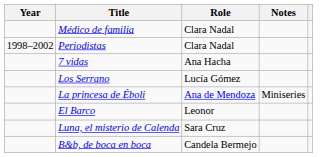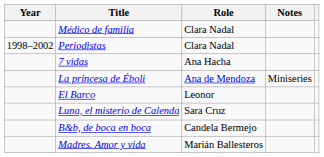 <table class="wikitable sortable">
 <tr>
 <th>Year</th>
 <th>Title</th>
 <th>Role</th>
 <th class = "unsortable">Notes</th>
 <th class = "unsortable"></th>
 </tr>
 <tr>
 <td></td>
 <td><em><a href='#'>Médico de familia</a></em></td>
 <td>Clara Nadal</td>
 <td></td>
 <td></td>
 </tr>
 <tr>
 <td>1998–2002</td>
 <td><em><a href='#'>Periodistas</a></em></td>
 <td>Clara Nadal</td>
 <td></td>
 <td></td>
 </tr>
 <tr>
 <td></td>
 <td><em><a href='#'>7 vidas</a></em></td>
 <td>Ana Hacha</td>
 <td></td>
 <td></td>
 </tr>
 <tr>
 <td></td>
-<td><em><a href='#'>Los Serrano</a></em></td>
-<td>Lucía Gómez</td>
-<td></td>
-<td></td>
-</tr>
-<tr>
-<td></td>
 <td><em><a href='#'>La princesa de Éboli</a></em></td>
 <td><a href='#'>Ana de Mendoza</a></td>
 <td>Miniseries</td>
 <td></td>
 </tr>
 <tr>
 <td></td>
 <td><em><a href='#'>El Barco</a></em></td>
 <td>Leonor</td>
 <td></td>
 <td></td>
 </tr>
 <tr>
 <td></td>
 <td><em><a href='#'>Luna, el misterio de Calenda</a></em></td>
 <td>Sara Cruz</td>
 <td></td>
 <td></td>
 </tr>
 <tr>
 <td></td>
 <td><em><a href='#'>B&b, de boca en boca</a></em></td>
 <td>Candela Bermejo</td>
 <td></td>
 <td></td>
 </tr>
+<tr>
+<td></td>
+<td><em><a href='#'>Madres. Amor y vida</a></em></td>
+<td>Marián Ballesteros</td>
+<td></td>
+<td></td>
+</tr>
 </table>
